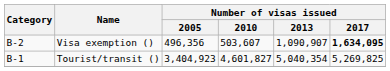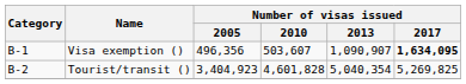 <table class="wikitable">
 <tr>
 <th rowspan="2">Category</th>
 <th rowspan="2">Name</th>
 <th colspan="4">Number of visas issued</th>
 </tr>
 <tr>
 <th>2005</th>
 <th>2010</th>
 <th>2013</th>
 <th>2017</th>
 </tr>
 <tr>
-<td>B-2</td>
+<td>B-1</td>
 <td>Visa exemption ()</td>
 <td>496,356</td>
 <td>503,607</td>
 <td>1,090,907</td>
 <td><strong>1,634,095</strong></td>
 </tr>
 <tr>
-<td>B-1</td>
+<td>B-2</td>
 <td>Tourist/transit ()</td>
 <td>3,404,923</td>
-<td>4,601,827</td>
+<td>4,601,828</td>
 <td>5,040,354</td>
 <td>5,269,825</td>
 </tr>
 <tr>
 </tr>
 </table>
